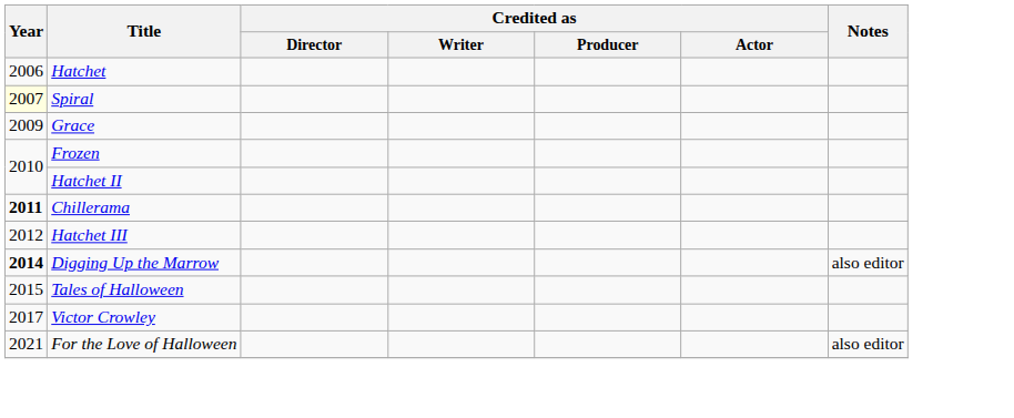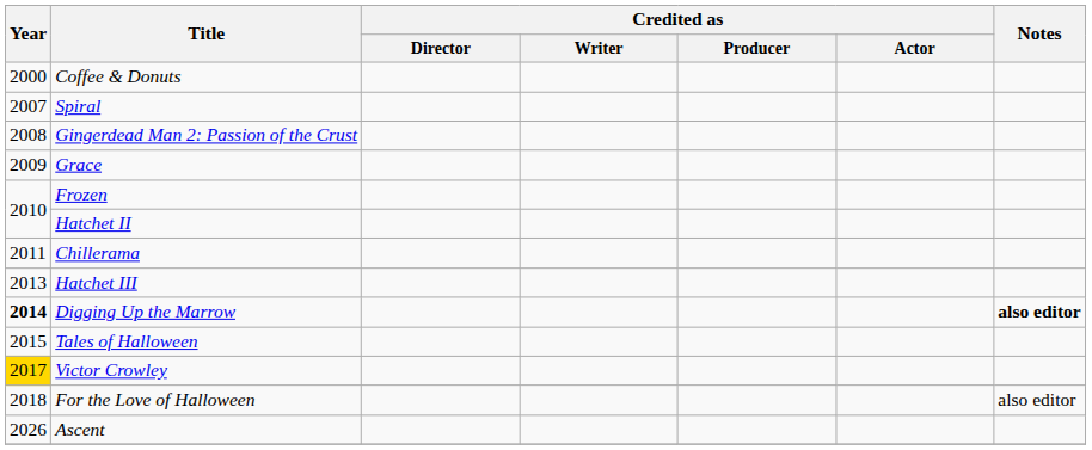 <table class="wikitable">
 <tr>
 <th rowspan="2">Year</th>
 <th rowspan="2">Title</th>
 <th colspan="4">Credited as</th>
 <th rowspan="2">Notes</th>
 </tr>
 <tr>
 <th style="width:9em; font-size:90%">Director</th>
 <th style="width:9em; font-size:90%">Writer</th>
 <th style="width:9em; font-size:90%">Producer</th>
 <th style="width:9em; font-size:90%">Actor</th>
 </tr>
 <tr>
-<td>2006</td>
-<td><em><a href='#'>Hatchet</a></em></td>
+<td>2000</td>
+<td><em>Coffee & Donuts</em></td>
 <td></td>
 <td></td>
 <td></td>
 <td></td>
 <td></td>
 </tr>
 <tr>
-<td style="background: lightyellow;">2007</td>
+<td>2007</td>
 <td><em><a href='#'>Spiral</a></em></td>
+<td></td>
+<td></td>
+<td></td>
+<td></td>
+<td></td>
+</tr>
+<tr>
+<td>2008</td>
+<td><em><a href='#'>Gingerdead Man 2: Passion of the Crust</a></em></td>
 <td></td>
 <td></td>
 <td></td>
 <td></td>
 <td></td>
 </tr>
 <tr>
 <td>2009</td>
 <td><em><a href='#'>Grace</a></em></td>
 <td></td>
 <td></td>
 <td></td>
 <td></td>
 <td></td>
 </tr>
 <tr>
 <td rowspan="2">2010</td>
 <td><em><a href='#'>Frozen</a></em></td>
 <td></td>
 <td></td>
 <td></td>
 <td></td>
 <td></td>
 </tr>
 <tr>
 <td><em><a href='#'>Hatchet II</a></em></td>
 <td></td>
 <td></td>
 <td></td>
 <td></td>
 <td></td>
 </tr>
 <tr>
-<td><strong>2011</strong></td>
+<td>2011</td>
 <td><em><a href='#'>Chillerama</a></em></td>
 <td></td>
 <td></td>
 <td></td>
 <td></td>
 <td></td>
 </tr>
 <tr>
-<td>2012</td>
+<td>2013</td>
 <td><em><a href='#'>Hatchet III</a></em></td>
 <td></td>
 <td></td>
 <td></td>
 <td></td>
 <td></td>
 </tr>
 <tr>
 <td><strong>2014</strong></td>
 <td><em><a href='#'>Digging Up the Marrow</a></em></td>
 <td></td>
 <td></td>
 <td></td>
 <td></td>
-<td>also editor</td>
+<td><strong>also editor</strong></td>
 </tr>
 <tr>
 <td>2015</td>
 <td><em><a href='#'>Tales of Halloween</a></em></td>
 <td></td>
 <td></td>
 <td></td>
 <td></td>
 <td></td>
 </tr>
 <tr>
-<td>2017</td>
+<td style="background: gold;">2017</td>
 <td><em><a href='#'>Victor Crowley</a></em></td>
 <td></td>
 <td></td>
 <td></td>
 <td></td>
 <td></td>
 </tr>
 <tr>
-<td>2021</td>
+<td>2018</td>
 <td><em>For the Love of Halloween</em></td>
 <td></td>
 <td></td>
 <td></td>
 <td></td>
 <td>also editor</td>
 </tr>
 <tr>
+<td>2026</td>
+<td><em>Ascent</em></td>
+<td></td>
+<td></td>
+<td></td>
+<td></td>
+<td></td>
+</tr>
+<tr>
 </tr>
 </table>
